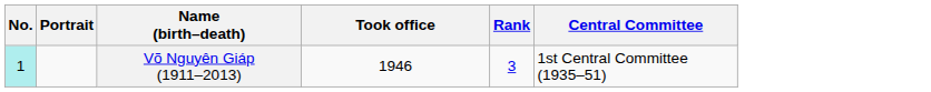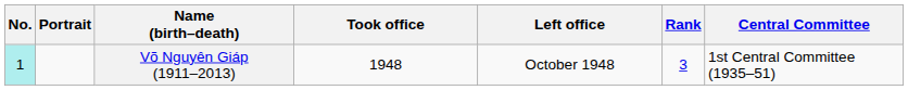 <table class="wikitable">
 <tr>
 <th scope="col" style="width:1em;">No.<br></th>
 <th scope="col" style="width:1em;">Portrait</th>
 <th scope="col" style="width:13em;">Name<br>(birth–death)</th>
 <th scope="col" style="width:12em;">Took office</th>
+<th scope="col" style="width:12em;">Left office</th>
 <th scope="col" style="width:1em;"><a href='#'>Rank</a><br></th>
 <th scope="col" style="width:13em;"><a href='#'>Central Committee</a></th>
 </tr>
 <tr>
 <td align="center" style="background: paleturquoise;">1</td>
 <td align="center"><br></td>
 <th align="center" scope="row" style="font-weight:normal;"><a href='#'>Võ Nguyên Giáp</a><br>(1911–2013)</th>
-<td align="center">1946</td>
+<td align="center">1948</td>
+<td align="center">October 1948</td>
 <td align="center"><a href='#'>3</a></td>
 <td>1st Central Committee<br>(1935–51)</td>
 </tr>
 </table>
